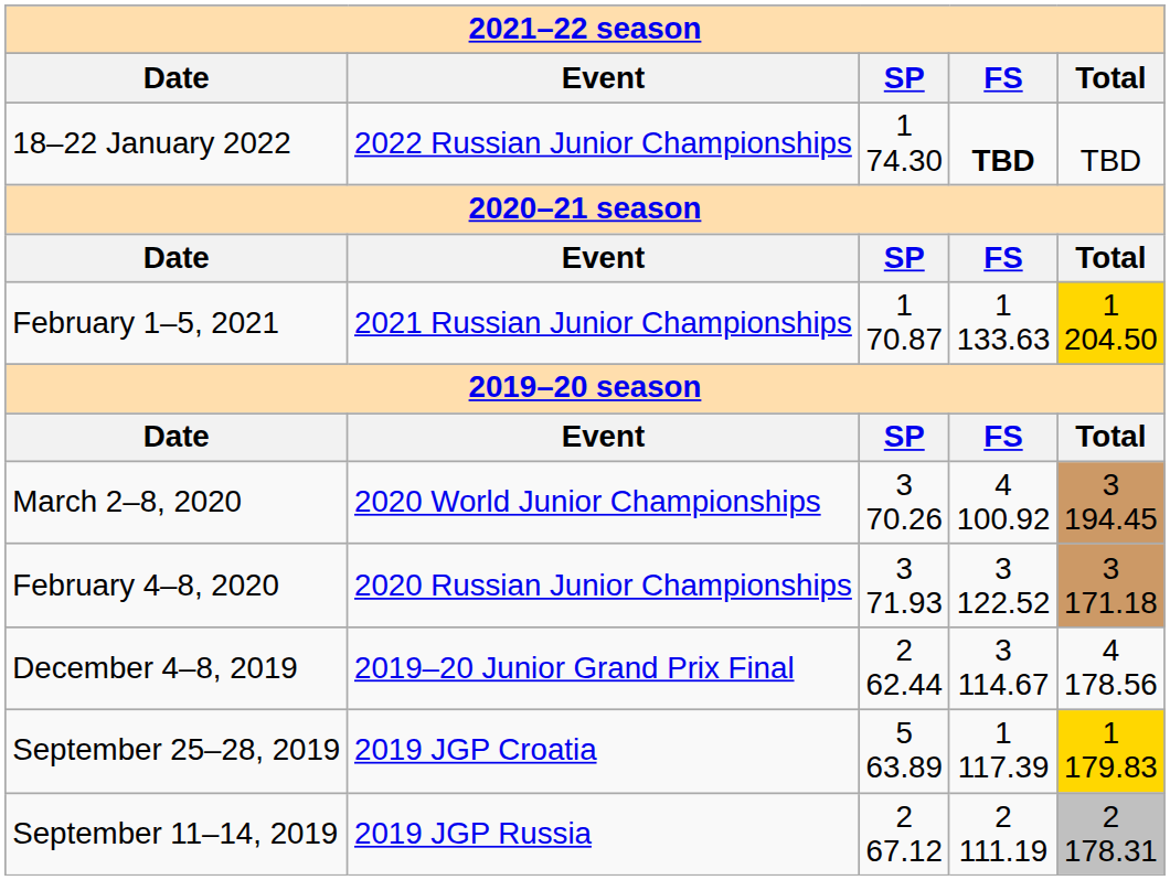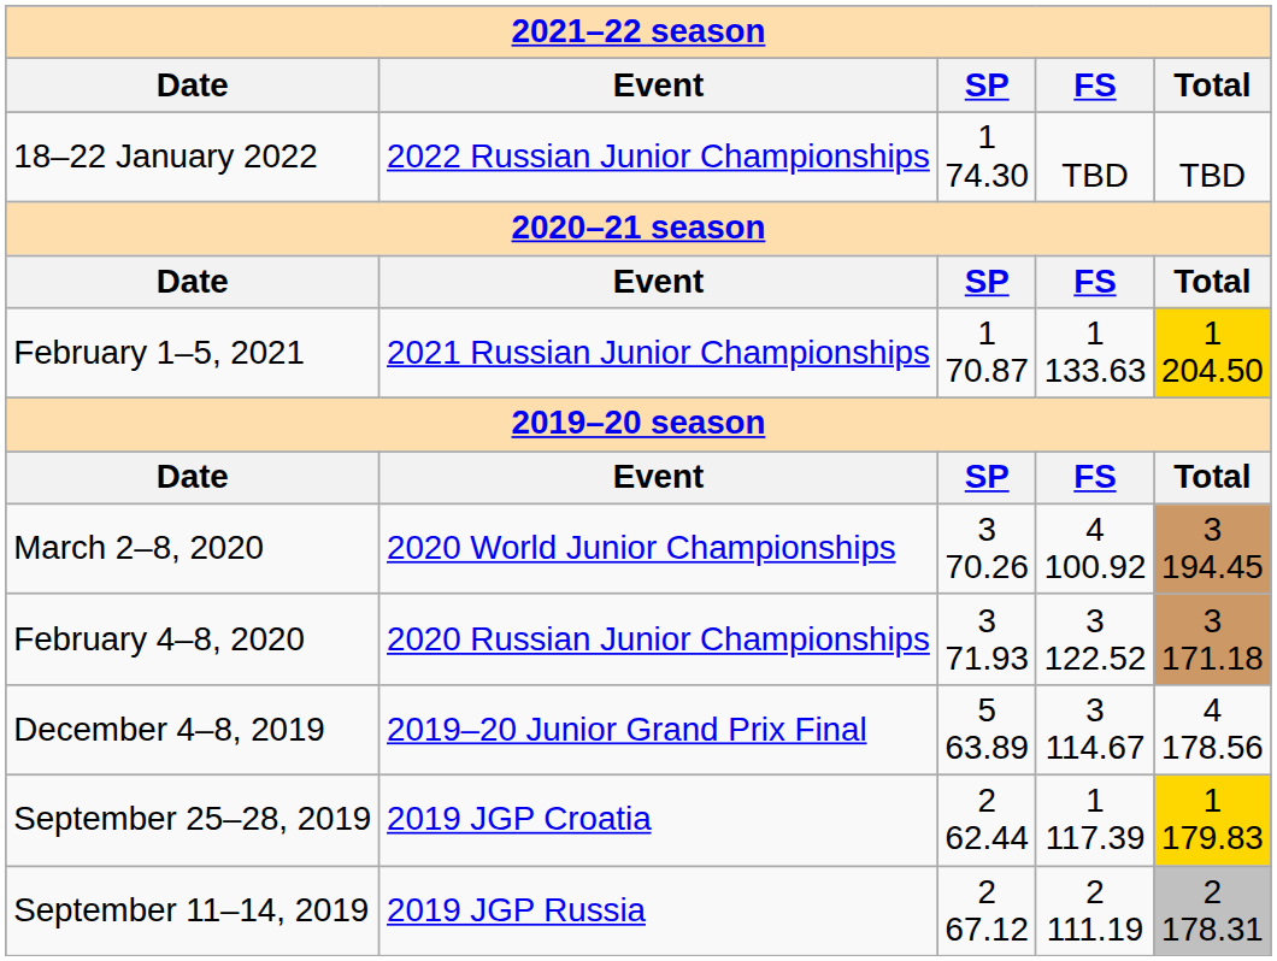 <table class="wikitable">
 <tr>
 <td style="background-color: #ffdead; " colspan=6 align=center><a href='#'><strong>2021–22 season</strong></a></td>
 </tr>
 <tr>
 <th>Date</th>
 <th>Event</th>
 <th><a href='#'>SP</a></th>
 <th><a href='#'>FS</a></th>
 <th>Total</th>
 </tr>
 <tr>
 <td>18–22 January 2022</td>
 <td><a href='#'>2022 Russian Junior Championships</a></td>
 <td align=center>1 <br> 74.30</td>
-<td align=center><strong><br> TBD</strong></td>
+<td align=center><br> TBD</td>
 <td align=center><br> TBD</td>
 </tr>
 <tr>
 <td style="background-color: #ffdead; " colspan=6 align=center><a href='#'><strong>2020–21 season</strong></a></td>
 </tr>
 <tr>
 <th>Date</th>
 <th>Event</th>
 <th><a href='#'>SP</a></th>
 <th><a href='#'>FS</a></th>
 <th>Total</th>
 </tr>
 <tr>
 <td>February 1–5, 2021</td>
 <td><a href='#'>2021 Russian Junior Championships</a></td>
 <td align=center>1 <br> 70.87</td>
 <td align=center>1 <br> 133.63</td>
 <td align=center bgcolor=gold>1 <br> 204.50</td>
 </tr>
 <tr>
 <td style="background-color: #ffdead; " colspan=6 align=center><a href='#'><strong>2019–20 season</strong></a></td>
 </tr>
 <tr>
 <th>Date</th>
 <th>Event</th>
 <th><a href='#'>SP</a></th>
 <th><a href='#'>FS</a></th>
 <th>Total</th>
 </tr>
 <tr>
 <td>March 2–8, 2020</td>
 <td><a href='#'>2020 World Junior Championships</a></td>
 <td align=center>3 <br> 70.26</td>
 <td align=center>4 <br> 100.92</td>
 <td align=center bgcolor=cc9966>3 <br> 194.45</td>
 </tr>
 <tr>
 <td>February 4–8, 2020</td>
 <td><a href='#'>2020 Russian Junior Championships</a></td>
 <td align=center>3 <br> 71.93</td>
 <td align=center>3 <br> 122.52</td>
 <td align=center bgcolor=cc9966>3 <br> 171.18</td>
 </tr>
 <tr>
 <td>December 4–8, 2019</td>
 <td><a href='#'>2019–20 Junior Grand Prix Final</a></td>
-<td align=center>2 <br> 62.44</td>
+<td align=center>5 <br> 63.89</td>
 <td align=center>3 <br> 114.67</td>
 <td align=center>4 <br> 178.56</td>
 </tr>
 <tr>
 <td>September 25–28, 2019</td>
 <td><a href='#'>2019 JGP Croatia</a></td>
-<td align=center>5 <br> 63.89</td>
+<td align=center>2 <br> 62.44</td>
 <td align=center>1 <br> 117.39</td>
 <td align=center bgcolor=gold>1 <br> 179.83</td>
 </tr>
 <tr>
 <td>September 11–14, 2019</td>
 <td><a href='#'>2019 JGP Russia</a></td>
 <td align=center>2 <br> 67.12</td>
 <td align=center>2 <br> 111.19</td>
 <td align=center bgcolor=silver>2 <br> 178.31</td>
 </tr>
 </table>
